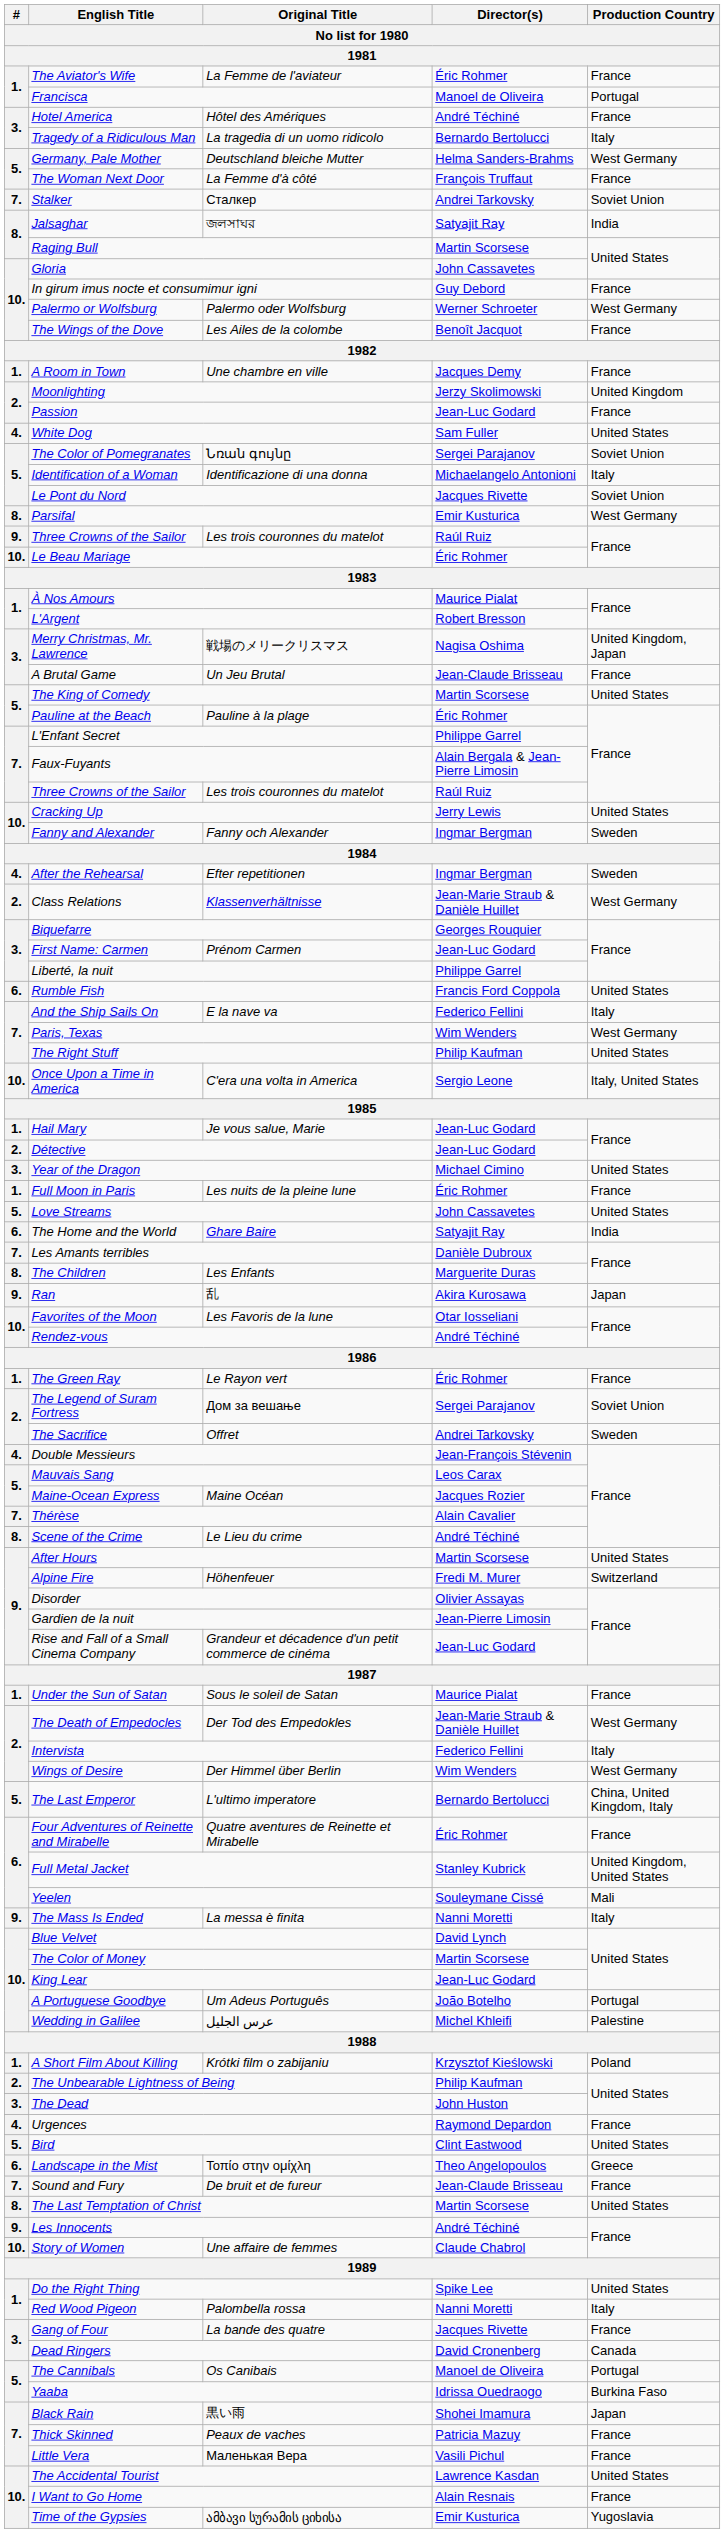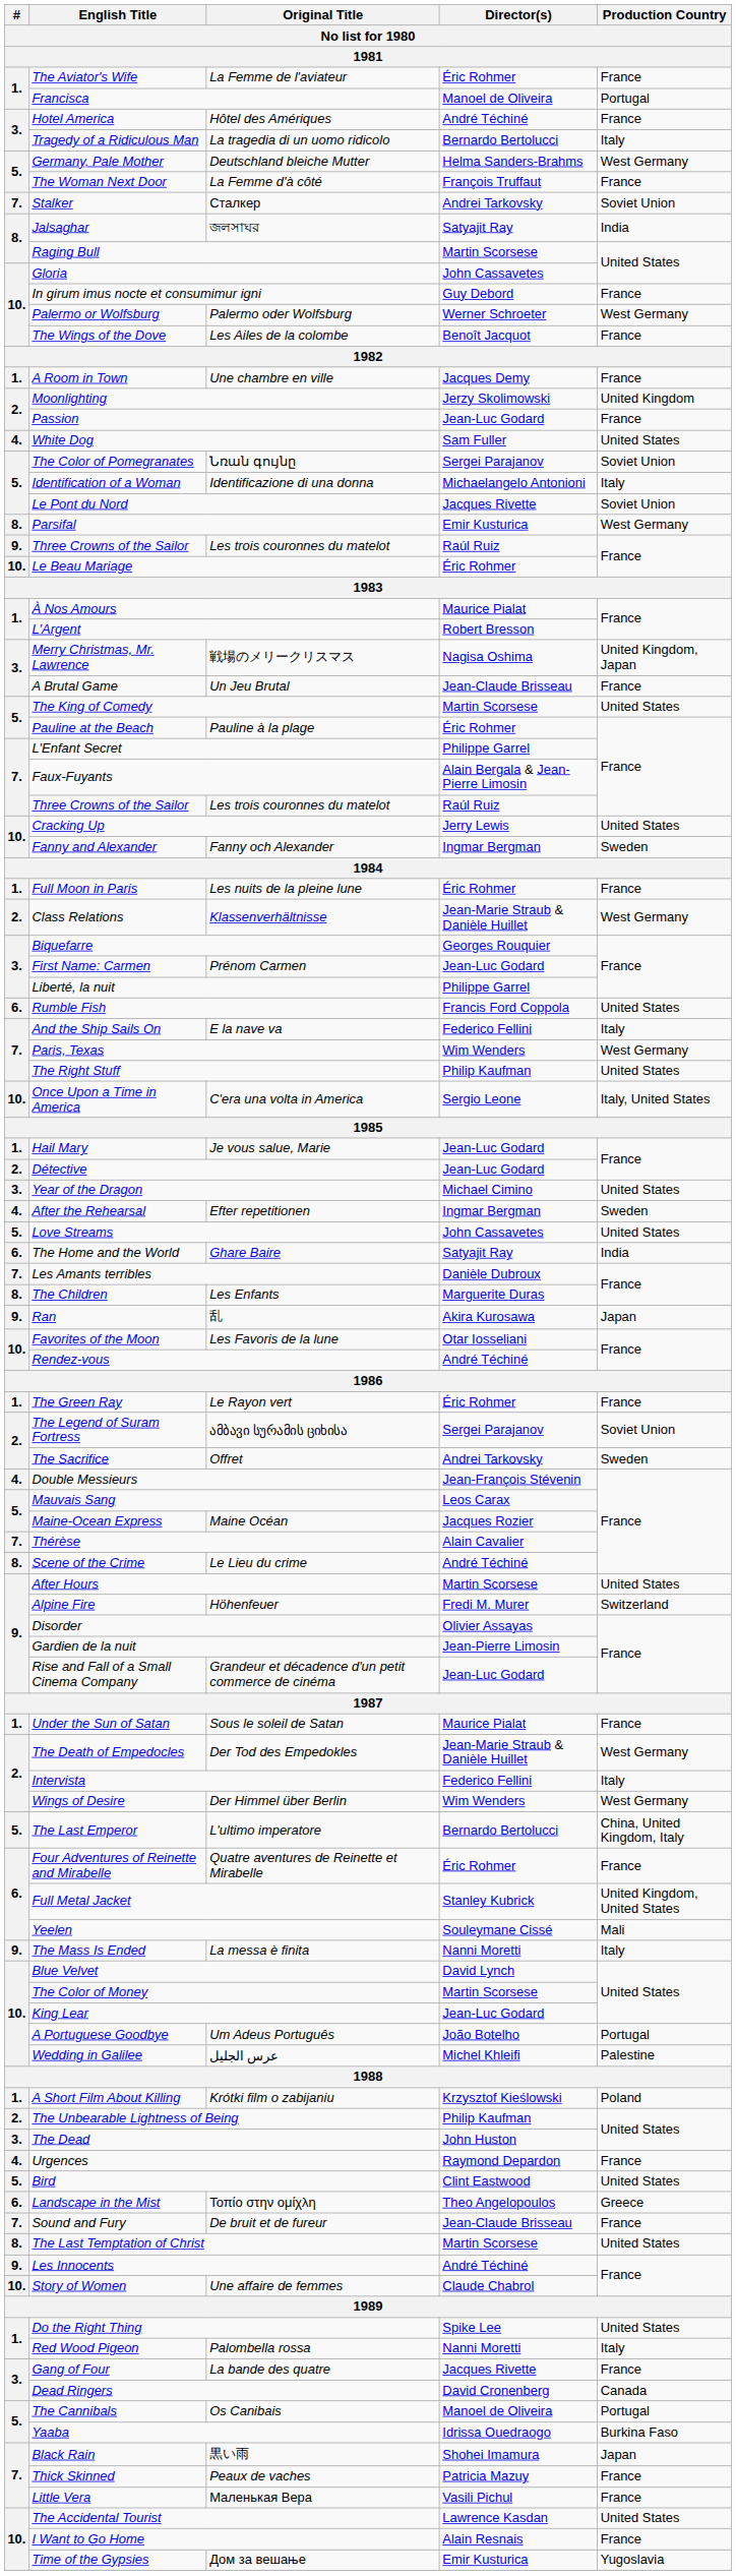 <table class="wikitable" style="width:100%;" cellpadding="5">
 <tr>
 <th>#</th>
 <th>English Title</th>
 <th>Original Title</th>
 <th>Director(s)</th>
 <th>Production Country</th>
 </tr>
 <tr>
 <th colspan="5">No list for 1980</th>
 </tr>
 <tr>
 <th colspan="5">1981</th>
 </tr>
 <tr>
 <th rowspan="2">1.</th>
 <td><em><a href='#'>The Aviator's Wife</a></em></td>
 <td><em>La Femme de l'aviateur</em></td>
 <td><a href='#'>Éric Rohmer</a></td>
 <td>France</td>
 </tr>
 <tr>
 <td colspan="2"><em><a href='#'>Francisca</a></em></td>
 <td><a href='#'>Manoel de Oliveira</a></td>
 <td>Portugal</td>
 </tr>
 <tr>
 <th rowspan="2">3.</th>
 <td><em><a href='#'>Hotel America</a></em></td>
 <td><em>Hôtel des Amériques</em></td>
 <td><a href='#'>André Téchiné</a></td>
 <td>France</td>
 </tr>
 <tr>
 <td><em><a href='#'>Tragedy of a Ridiculous Man</a></em></td>
 <td><em>La tragedia di un uomo ridicolo</em></td>
 <td><a href='#'>Bernardo Bertolucci</a></td>
 <td>Italy</td>
 </tr>
 <tr>
 <th rowspan="2">5.</th>
 <td><em><a href='#'>Germany, Pale Mother</a></em></td>
 <td><em>Deutschland bleiche Mutter</em></td>
 <td><a href='#'>Helma Sanders-Brahms</a></td>
 <td>West Germany</td>
 </tr>
 <tr>
 <td><em><a href='#'>The Woman Next Door</a></em></td>
 <td><em>La Femme d'à côté</em></td>
 <td><a href='#'>François Truffaut</a></td>
 <td>France</td>
 </tr>
 <tr>
 <th>7.</th>
 <td><em><a href='#'>Stalker</a></em></td>
 <td>Сталкер</td>
 <td><a href='#'>Andrei Tarkovsky</a></td>
 <td>Soviet Union</td>
 </tr>
 <tr>
 <th rowspan="2">8.</th>
 <td><em><a href='#'>Jalsaghar</a></em></td>
 <td>জলসাঘর</td>
 <td><a href='#'>Satyajit Ray</a></td>
 <td>India</td>
 </tr>
 <tr>
 <td colspan="2"><em><a href='#'>Raging Bull</a></em></td>
 <td><a href='#'>Martin Scorsese</a></td>
 <td rowspan="2">United States</td>
 </tr>
 <tr>
 <th rowspan="4">10.</th>
 <td colspan="2"><em><a href='#'>Gloria</a></em></td>
 <td><a href='#'>John Cassavetes</a></td>
 </tr>
 <tr>
 <td colspan="2"><em>In girum imus nocte et consumimur igni</em></td>
 <td><a href='#'>Guy Debord</a></td>
 <td>France</td>
 </tr>
 <tr>
 <td><em><a href='#'>Palermo or Wolfsburg</a></em></td>
 <td><em>Palermo oder Wolfsburg</em></td>
 <td><a href='#'>Werner Schroeter</a></td>
 <td>West Germany</td>
 </tr>
 <tr>
 <td><em><a href='#'>The Wings of the Dove</a></em></td>
 <td><em>Les Ailes de la colombe</em></td>
 <td><a href='#'>Benoît Jacquot</a></td>
 <td>France</td>
 </tr>
 <tr>
 <th colspan="5">1982</th>
 </tr>
 <tr>
 <th>1.</th>
 <td><em><a href='#'>A Room in Town</a></em></td>
 <td><em>Une chambre en ville</em></td>
 <td><a href='#'>Jacques Demy</a></td>
 <td>France</td>
 </tr>
 <tr>
 <th rowspan="2">2.</th>
 <td colspan="2"><em><a href='#'>Moonlighting</a></em></td>
 <td><a href='#'>Jerzy Skolimowski</a></td>
 <td>United Kingdom</td>
 </tr>
 <tr>
 <td colspan="2"><em><a href='#'>Passion</a></em></td>
 <td><a href='#'>Jean-Luc Godard</a></td>
 <td>France</td>
 </tr>
 <tr>
 <th>4.</th>
 <td colspan="2"><em><a href='#'>White Dog</a></em></td>
 <td><a href='#'>Sam Fuller</a></td>
 <td>United States</td>
 </tr>
 <tr>
 <th rowspan="3">5.</th>
 <td><em><a href='#'>The Color of Pomegranates</a></em></td>
 <td>Նռան գույնը</td>
 <td><a href='#'>Sergei Parajanov</a></td>
 <td>Soviet Union</td>
 </tr>
 <tr>
 <td><em><a href='#'>Identification of a Woman</a></em></td>
 <td><em>Identificazione di una donna</em></td>
 <td><a href='#'>Michaelangelo Antonioni</a></td>
 <td>Italy</td>
 </tr>
 <tr>
 <td colspan="2"><em><a href='#'>Le Pont du Nord</a></em></td>
 <td><a href='#'>Jacques Rivette</a></td>
 <td>Soviet Union</td>
 </tr>
 <tr>
 <th>8.</th>
 <td colspan="2"><em><a href='#'>Parsifal</a></em></td>
 <td><a href='#'>Emir Kusturica</a></td>
 <td>West Germany</td>
 </tr>
 <tr>
 <th>9.</th>
 <td><em><a href='#'>Three Crowns of the Sailor</a></em></td>
 <td><em>Les trois couronnes du matelot</em></td>
 <td><a href='#'>Raúl Ruiz</a></td>
 <td rowspan="2">France</td>
 </tr>
 <tr>
 <th>10.</th>
 <td colspan="2"><em><a href='#'>Le Beau Mariage</a></em></td>
 <td><a href='#'>Éric Rohmer</a></td>
 </tr>
 <tr>
 <th colspan="5">1983</th>
 </tr>
 <tr>
 <th rowspan="2">1.</th>
 <td colspan="2"><em><a href='#'>À Nos Amours</a></em></td>
 <td><a href='#'>Maurice Pialat</a></td>
 <td rowspan="2">France</td>
 </tr>
 <tr>
 <td colspan="2"><em><a href='#'>L'Argent</a></em></td>
 <td><a href='#'>Robert Bresson</a></td>
 </tr>
 <tr>
 <th rowspan="2">3.</th>
 <td><em><a href='#'>Merry Christmas, Mr. Lawrence</a></em></td>
 <td>戦場のメリークリスマス</td>
 <td><a href='#'>Nagisa Oshima</a></td>
 <td>United Kingdom, Japan</td>
 </tr>
 <tr>
 <td><em>A Brutal Game</em></td>
 <td><em>Un Jeu Brutal</em></td>
 <td><a href='#'>Jean-Claude Brisseau</a></td>
 <td>France</td>
 </tr>
 <tr>
 <th rowspan="2">5.</th>
 <td colspan="2"><em><a href='#'>The King of Comedy</a></em></td>
 <td><a href='#'>Martin Scorsese</a></td>
 <td>United States</td>
 </tr>
 <tr>
 <td><em><a href='#'>Pauline at the Beach</a></em></td>
 <td><em>Pauline à la plage</em></td>
 <td><a href='#'>Éric Rohmer</a></td>
 <td rowspan="4">France</td>
 </tr>
 <tr>
 <th rowspan="3">7.</th>
 <td colspan="2"><em>L'Enfant Secret</em></td>
 <td><a href='#'>Philippe Garrel</a></td>
 </tr>
 <tr>
 <td colspan="2"><em>Faux-Fuyants</em></td>
 <td><a href='#'>Alain Bergala</a> & <a href='#'>Jean-Pierre Limosin</a></td>
 </tr>
 <tr>
 <td><em><a href='#'>Three Crowns of the Sailor</a></em></td>
 <td><em>Les trois couronnes du matelot</em></td>
 <td><a href='#'>Raúl Ruiz</a></td>
 </tr>
 <tr>
 <th rowspan="2">10.</th>
 <td colspan="2"><em><a href='#'>Cracking Up</a></em></td>
 <td><a href='#'>Jerry Lewis</a></td>
 <td>United States</td>
 </tr>
 <tr>
 <td><em><a href='#'>Fanny and Alexander</a></em></td>
 <td><em>Fanny och Alexander</em></td>
 <td><a href='#'>Ingmar Bergman</a></td>
 <td>Sweden</td>
 </tr>
 <tr>
 <th colspan="5">1984</th>
 </tr>
 <tr>
-<th>4.</th>
-<td><em><a href='#'>After the Rehearsal</a></em></td>
-<td><em>Efter repetitionen</em></td>
-<td><a href='#'>Ingmar Bergman</a></td>
-<td>Sweden</td>
+<th>1.</th>
+<td><em><a href='#'>Full Moon in Paris</a></em></td>
+<td><em>Les nuits de la pleine lune</em></td>
+<td><a href='#'>Éric Rohmer</a></td>
+<td>France</td>
 </tr>
 <tr>
 <th>2.</th>
 <td><em>Class Relations</em></td>
 <td><em><a href='#'>Klassenverhältnisse</a></em></td>
 <td><a href='#'>Jean-Marie Straub</a> & <a href='#'>Danièle Huillet</a></td>
 <td>West Germany</td>
 </tr>
 <tr>
 <th rowspan="3">3.</th>
 <td colspan="2"><em><a href='#'>Biquefarre</a></em></td>
 <td><a href='#'>Georges Rouquier</a></td>
 <td rowspan="3">France</td>
 </tr>
 <tr>
 <td><em><a href='#'>First Name: Carmen</a></em></td>
 <td><em>Prénom Carmen</em></td>
 <td><a href='#'>Jean-Luc Godard</a></td>
 </tr>
 <tr>
 <td colspan="2"><em>Liberté, la nuit</em></td>
 <td><a href='#'>Philippe Garrel</a></td>
 </tr>
 <tr>
 <th>6.</th>
 <td colspan="2"><em><a href='#'>Rumble Fish</a></em></td>
 <td><a href='#'>Francis Ford Coppola</a></td>
 <td>United States</td>
 </tr>
 <tr>
 <th rowspan="3">7.</th>
 <td><em><a href='#'>And the Ship Sails On</a></em></td>
 <td><em>E la nave va</em></td>
 <td><a href='#'>Federico Fellini</a></td>
 <td>Italy</td>
 </tr>
 <tr>
 <td colspan="2"><em><a href='#'>Paris, Texas</a></em></td>
 <td><a href='#'>Wim Wenders</a></td>
 <td>West Germany</td>
 </tr>
 <tr>
 <td colspan="2"><em><a href='#'>The Right Stuff</a></em></td>
 <td><a href='#'>Philip Kaufman</a></td>
 <td>United States</td>
 </tr>
 <tr>
 <th>10.</th>
 <td><em><a href='#'>Once Upon a Time in America</a></em></td>
 <td><em>C'era una volta in America</em></td>
 <td><a href='#'>Sergio Leone</a></td>
 <td>Italy, United States</td>
 </tr>
 <tr>
 <th colspan="5">1985</th>
 </tr>
 <tr>
 <th>1.</th>
 <td><em><a href='#'>Hail Mary</a></em></td>
 <td><em>Je vous salue, Marie</em></td>
 <td><a href='#'>Jean-Luc Godard</a></td>
 <td rowspan="2">France</td>
 </tr>
 <tr>
 <th>2.</th>
 <td colspan="2"><em><a href='#'>Détective</a></em></td>
 <td><a href='#'>Jean-Luc Godard</a></td>
 </tr>
 <tr>
 <th>3.</th>
 <td colspan="2"><em><a href='#'>Year of the Dragon</a></em></td>
 <td><a href='#'>Michael Cimino</a></td>
 <td>United States</td>
 </tr>
 <tr>
-<th>1.</th>
-<td><em><a href='#'>Full Moon in Paris</a></em></td>
-<td><em>Les nuits de la pleine lune</em></td>
-<td><a href='#'>Éric Rohmer</a></td>
-<td>France</td>
+<th>4.</th>
+<td><em><a href='#'>After the Rehearsal</a></em></td>
+<td><em>Efter repetitionen</em></td>
+<td><a href='#'>Ingmar Bergman</a></td>
+<td>Sweden</td>
 </tr>
 <tr>
 <th>5.</th>
 <td colspan="2"><em><a href='#'>Love Streams</a></em></td>
 <td><a href='#'>John Cassavetes</a></td>
 <td>United States</td>
 </tr>
 <tr>
 <th>6.</th>
 <td><em>The Home and the World</em></td>
 <td><em><a href='#'>Ghare Baire</a></em></td>
 <td><a href='#'>Satyajit Ray</a></td>
 <td>India</td>
 </tr>
 <tr>
 <th>7.</th>
 <td colspan="2"><em>Les Amants terribles</em></td>
 <td><a href='#'>Danièle Dubroux</a></td>
 <td rowspan="2">France</td>
 </tr>
 <tr>
 <th>8.</th>
 <td><em><a href='#'>The Children</a></em></td>
 <td><em>Les Enfants</em></td>
 <td><a href='#'>Marguerite Duras</a></td>
 </tr>
 <tr>
 <th>9.</th>
 <td><em><a href='#'>Ran</a></em></td>
 <td>乱</td>
 <td><a href='#'>Akira Kurosawa</a></td>
 <td>Japan</td>
 </tr>
 <tr>
 <th rowspan="2">10.</th>
 <td><em><a href='#'>Favorites of the Moon</a></em></td>
 <td><em>Les Favoris de la lune</em></td>
 <td><a href='#'>Otar Iosseliani</a></td>
 <td rowspan="2">France</td>
 </tr>
 <tr>
 <td colspan="2"><em><a href='#'>Rendez-vous</a></em></td>
 <td><a href='#'>André Téchiné</a></td>
 </tr>
 <tr>
 <th colspan="5">1986</th>
 </tr>
 <tr>
 <th>1.</th>
 <td><em><a href='#'>The Green Ray</a></em></td>
 <td><em>Le Rayon vert</em></td>
 <td><a href='#'>Éric Rohmer</a></td>
 <td>France</td>
 </tr>
 <tr>
 <th rowspan="2">2.</th>
 <td><em><a href='#'>The Legend of Suram Fortress</a></em></td>
-<td>Дом за вешање</td>
+<td>ამბავი სურამის ციხისა</td>
 <td><a href='#'>Sergei Parajanov</a></td>
 <td>Soviet Union</td>
 </tr>
 <tr>
 <td><em><a href='#'>The Sacrifice</a></em></td>
 <td><em>Offret</em></td>
 <td><a href='#'>Andrei Tarkovsky</a></td>
 <td>Sweden</td>
 </tr>
 <tr>
 <th>4.</th>
 <td colspan="2"><em>Double Messieurs</em></td>
 <td><a href='#'>Jean-François Stévenin</a></td>
 <td rowspan="5">France</td>
 </tr>
 <tr>
 <th rowspan="2">5.</th>
 <td colspan="2"><em><a href='#'>Mauvais Sang</a></em></td>
 <td><a href='#'>Leos Carax</a></td>
 </tr>
 <tr>
 <td><em><a href='#'>Maine-Ocean Express</a></em></td>
 <td><em>Maine Océan</em></td>
 <td><a href='#'>Jacques Rozier</a></td>
 </tr>
 <tr>
 <th>7.</th>
 <td colspan="2"><em><a href='#'>Thérèse</a></em></td>
 <td><a href='#'>Alain Cavalier</a></td>
 </tr>
 <tr>
 <th>8.</th>
 <td><em><a href='#'>Scene of the Crime</a></em></td>
 <td><em>Le Lieu du crime</em></td>
 <td><a href='#'>André Téchiné</a></td>
 </tr>
 <tr>
 <th rowspan="5">9.</th>
 <td colspan="2"><em><a href='#'>After Hours</a></em></td>
 <td><a href='#'>Martin Scorsese</a></td>
 <td>United States</td>
 </tr>
 <tr>
 <td><em><a href='#'>Alpine Fire</a></em></td>
 <td><em>Höhenfeuer</em></td>
 <td><a href='#'>Fredi M. Murer</a></td>
 <td>Switzerland</td>
 </tr>
 <tr>
 <td colspan="2"><em>Disorder</em></td>
 <td><a href='#'>Olivier Assayas</a></td>
 <td rowspan="3">France</td>
 </tr>
 <tr>
 <td colspan="2"><em>Gardien de la nuit</em></td>
 <td><a href='#'>Jean-Pierre Limosin</a></td>
 </tr>
 <tr>
 <td><em>Rise and Fall of a Small Cinema Company</em></td>
 <td><em>Grandeur et décadence d'un petit commerce de cinéma</em></td>
 <td><a href='#'>Jean-Luc Godard</a></td>
 </tr>
 <tr>
 <th colspan="5">1987</th>
 </tr>
 <tr>
 <th>1.</th>
 <td><em><a href='#'>Under the Sun of Satan</a></em></td>
 <td><em>Sous le soleil de Satan</em></td>
 <td><a href='#'>Maurice Pialat</a></td>
 <td>France</td>
 </tr>
 <tr>
 <th rowspan="3">2.</th>
 <td><em><a href='#'>The Death of Empedocles</a></em></td>
 <td><em>Der Tod des Empedokles</em></td>
 <td><a href='#'>Jean-Marie Straub</a> & <a href='#'>Danièle Huillet</a></td>
 <td>West Germany</td>
 </tr>
 <tr>
 <td colspan="2"><em><a href='#'>Intervista</a></em></td>
 <td><a href='#'>Federico Fellini</a></td>
 <td>Italy</td>
 </tr>
 <tr>
 <td><em><a href='#'>Wings of Desire</a></em></td>
 <td><em>Der Himmel über Berlin</em></td>
 <td><a href='#'>Wim Wenders</a></td>
 <td>West Germany</td>
 </tr>
 <tr>
 <th>5.</th>
 <td><em><a href='#'>The Last Emperor</a></em></td>
 <td><em>L'ultimo imperatore</em></td>
 <td><a href='#'>Bernardo Bertolucci</a></td>
 <td>China, United Kingdom, Italy</td>
 </tr>
 <tr>
 <th rowspan="3">6.</th>
 <td><em><a href='#'>Four Adventures of Reinette and Mirabelle</a></em></td>
 <td><em>Quatre aventures de Reinette et Mirabelle</em></td>
 <td><a href='#'>Éric Rohmer</a></td>
 <td>France</td>
 </tr>
 <tr>
 <td colspan="2"><em><a href='#'>Full Metal Jacket</a></em></td>
 <td><a href='#'>Stanley Kubrick</a></td>
 <td>United Kingdom, United States</td>
 </tr>
 <tr>
 <td colspan="2"><em><a href='#'>Yeelen</a></em></td>
 <td><a href='#'>Souleymane Cissé</a></td>
 <td>Mali</td>
 </tr>
 <tr>
 <th>9.</th>
 <td><em><a href='#'>The Mass Is Ended</a></em></td>
 <td><em>La messa è finita</em></td>
 <td><a href='#'>Nanni Moretti</a></td>
 <td>Italy</td>
 </tr>
 <tr>
 <th rowspan="5">10.</th>
 <td colspan="2"><em><a href='#'>Blue Velvet</a></em></td>
 <td><a href='#'>David Lynch</a></td>
 <td rowspan="3">United States</td>
 </tr>
 <tr>
 <td colspan="2"><em><a href='#'>The Color of Money</a></em></td>
 <td><a href='#'>Martin Scorsese</a></td>
 </tr>
 <tr>
 <td colspan="2"><em><a href='#'>King Lear</a></em></td>
 <td><a href='#'>Jean-Luc Godard</a></td>
 </tr>
 <tr>
 <td><em><a href='#'>A Portuguese Goodbye</a></em></td>
 <td><em>Um Adeus Português</em></td>
 <td><a href='#'>João Botelho</a></td>
 <td>Portugal</td>
 </tr>
 <tr>
 <td><em><a href='#'>Wedding in Galilee</a></em></td>
 <td>عرس الجليل</td>
 <td><a href='#'>Michel Khleifi</a></td>
 <td>Palestine</td>
 </tr>
 <tr>
 <th colspan="5">1988</th>
 </tr>
 <tr>
 <th>1.</th>
 <td><em><a href='#'>A Short Film About Killing</a></em></td>
 <td><em>Krótki film o zabijaniu</em></td>
 <td><a href='#'>Krzysztof Kieślowski</a></td>
 <td>Poland</td>
 </tr>
 <tr>
 <th>2.</th>
 <td colspan="2"><em><a href='#'>The Unbearable Lightness of Being</a></em></td>
 <td><a href='#'>Philip Kaufman</a></td>
 <td rowspan="2">United States</td>
 </tr>
 <tr>
 <th>3.</th>
 <td colspan="2"><em><a href='#'>The Dead</a></em></td>
 <td><a href='#'>John Huston</a></td>
 </tr>
 <tr>
 <th>4.</th>
 <td colspan="2"><em>Urgences</em></td>
 <td><a href='#'>Raymond Depardon</a></td>
 <td>France</td>
 </tr>
 <tr>
 <th>5.</th>
 <td colspan="2"><em><a href='#'>Bird</a></em></td>
 <td><a href='#'>Clint Eastwood</a></td>
 <td>United States</td>
 </tr>
 <tr>
 <th>6.</th>
 <td><em><a href='#'>Landscape in the Mist</a></em></td>
 <td>Τοπίο στην ομίχλη</td>
 <td><a href='#'>Theo Angelopoulos</a></td>
 <td>Greece</td>
 </tr>
 <tr>
 <th>7.</th>
 <td><em>Sound and Fury</em></td>
 <td><em>De bruit et de fureur</em></td>
 <td><a href='#'>Jean-Claude Brisseau</a></td>
 <td>France</td>
 </tr>
 <tr>
 <th>8.</th>
 <td colspan="2"><em><a href='#'>The Last Temptation of Christ</a></em></td>
 <td><a href='#'>Martin Scorsese</a></td>
 <td>United States</td>
 </tr>
 <tr>
 <th>9.</th>
 <td colspan="2"><em><a href='#'>Les Innocents</a></em></td>
 <td><a href='#'>André Téchiné</a></td>
 <td rowspan="2">France</td>
 </tr>
 <tr>
 <th>10.</th>
 <td><em><a href='#'>Story of Women</a></em></td>
 <td><em>Une affaire de femmes</em></td>
 <td><a href='#'>Claude Chabrol</a></td>
 </tr>
 <tr>
 <th colspan="5">1989</th>
 </tr>
 <tr>
 <th rowspan="2">1.</th>
 <td colspan="2"><em><a href='#'>Do the Right Thing</a></em></td>
 <td><a href='#'>Spike Lee</a></td>
 <td>United States</td>
 </tr>
 <tr>
 <td><em><a href='#'>Red Wood Pigeon</a></em></td>
 <td><em>Palombella rossa</em></td>
 <td><a href='#'>Nanni Moretti</a></td>
 <td>Italy</td>
 </tr>
 <tr>
 <th rowspan="2">3.</th>
 <td><em><a href='#'>Gang of Four</a></em></td>
 <td><em>La bande des quatre</em></td>
 <td><a href='#'>Jacques Rivette</a></td>
 <td>France</td>
 </tr>
 <tr>
 <td colspan="2"><em><a href='#'>Dead Ringers</a></em></td>
 <td><a href='#'>David Cronenberg</a></td>
 <td>Canada</td>
 </tr>
 <tr>
 <th rowspan="2">5.</th>
 <td><em><a href='#'>The Cannibals</a></em></td>
 <td><em>Os Canibais</em></td>
 <td><a href='#'>Manoel de Oliveira</a></td>
 <td>Portugal</td>
 </tr>
 <tr>
 <td colspan="2"><em><a href='#'>Yaaba</a></em></td>
 <td><a href='#'>Idrissa Ouedraogo</a></td>
 <td>Burkina Faso</td>
 </tr>
 <tr>
 <th rowspan="3">7.</th>
 <td><em><a href='#'>Black Rain</a></em></td>
 <td>黒い雨</td>
 <td><a href='#'>Shohei Imamura</a></td>
 <td>Japan</td>
 </tr>
 <tr>
 <td><em><a href='#'>Thick Skinned</a></em></td>
 <td><em>Peaux de vaches</em></td>
 <td><a href='#'>Patricia Mazuy</a></td>
 <td>France</td>
 </tr>
 <tr>
 <td><em><a href='#'>Little Vera</a></em></td>
 <td>Маленькая Вера</td>
 <td><a href='#'>Vasili Pichul</a></td>
 <td>France</td>
 </tr>
 <tr>
 <th rowspan="3">10.</th>
 <td colspan="2"><em><a href='#'>The Accidental Tourist</a></em></td>
 <td><a href='#'>Lawrence Kasdan</a></td>
 <td>United States</td>
 </tr>
 <tr>
 <td colspan="2"><em><a href='#'>I Want to Go Home</a></em></td>
 <td><a href='#'>Alain Resnais</a></td>
 <td>France</td>
 </tr>
 <tr>
 <td><em><a href='#'>Time of the Gypsies</a></em></td>
-<td>ამბავი სურამის ციხისა</td>
+<td>Дом за вешање</td>
 <td><a href='#'>Emir Kusturica</a></td>
 <td>Yugoslavia</td>
 </tr>
 </table>
